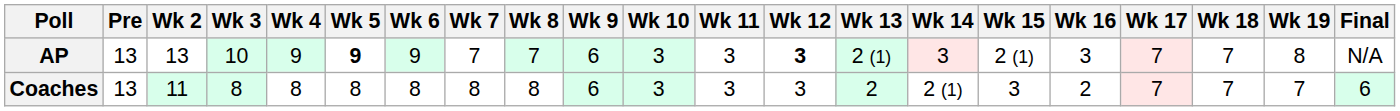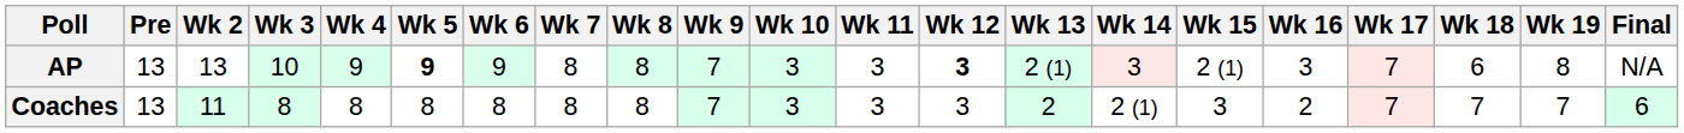 <table class="wikitable" style="white-space:nowrap;text-align:center;">
 <tr>
 <th>Poll</th>
 <th>Pre<br></th>
 <th>Wk 2<br></th>
 <th>Wk 3</th>
 <th>Wk 4</th>
 <th>Wk 5</th>
 <th>Wk 6</th>
 <th>Wk 7</th>
 <th>Wk 8</th>
 <th>Wk 9</th>
 <th>Wk 10</th>
 <th>Wk 11</th>
 <th>Wk 12</th>
 <th>Wk 13</th>
 <th>Wk 14</th>
 <th>Wk 15</th>
 <th>Wk 16</th>
 <th>Wk 17</th>
 <th>Wk 18</th>
 <th>Wk 19</th>
 <th>Final</th>
 </tr>
 <tr>
 <th>AP</th>
 <td style="background:#FFF;">13</td>
 <td style="background:#FFF;">13</td>
 <td style="background:#D8FFEB;">10</td>
 <td style="background:#D8FFEB;">9</td>
 <td style="background:#FFF;"><strong>9</strong></td>
 <td style="background:#D8FFEB;">9</td>
-<td style="background:#FFF;">7</td>
+<td style="background:#FFF;">8</td>
+<td style="background:#D8FFEB;">8</td>
 <td style="background:#D8FFEB;">7</td>
-<td style="background:#D8FFEB;">6</td>
 <td style="background:#d8ffeb;">3</td>
 <td style="background:#FFF;">3</td>
 <td style="background:#FFF;"><strong>3</strong></td>
 <td style="background:#D8FFEB;">2 <small>(1)</small></td>
 <td style="background:#FFE6E6;">3</td>
 <td style="background:#FFF;">2 <small>(1)</small></td>
 <td style="background:#FFF;">3</td>
 <td style="background:#FFE6E6;">7</td>
-<td style="background:#FFF;">7</td>
+<td style="background:#FFF;">6</td>
 <td style="background:#FFF;">8</td>
 <td style="background:#FFF;">N/A</td>
 </tr>
 <tr>
 <th>Coaches</th>
 <td style="background:#FFF;">13</td>
 <td style="background:#D8FFEB;">11</td>
 <td style="background:#D8FFEB;">8</td>
 <td style="background:#FFF;">8</td>
 <td style="background:#FFF;">8</td>
 <td style="background:#FFF;">8</td>
 <td style="background:#FFF;">8</td>
 <td style="background:#FFF;">8</td>
-<td style="background:#D8FFEB;">6</td>
+<td style="background:#D8FFEB;">7</td>
 <td style="background:#D8FFEB;">3</td>
 <td style="background:#FFF;">3</td>
 <td style="background:#FFF;">3</td>
 <td style="background:#d8ffeb;">2</td>
 <td style="background:#FFF;">2 <small>(1)</small></td>
 <td style="background:#FFF;">3</td>
 <td style="background:#FFF;">2</td>
 <td style="background:#FFE6E6;">7</td>
 <td style="background:#FFF;">7</td>
 <td style="background:#FFF;">7</td>
 <td style="background:#D8FFEB;">6</td>
 </tr>
 </table>
